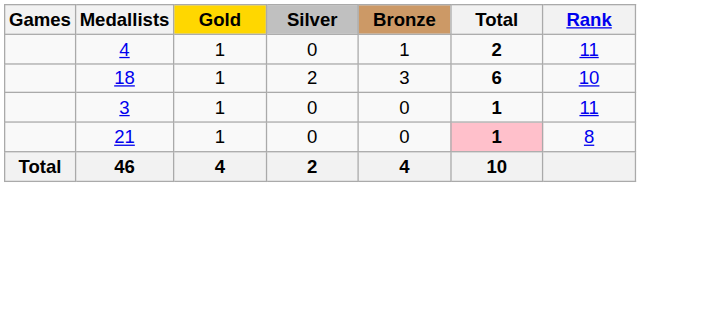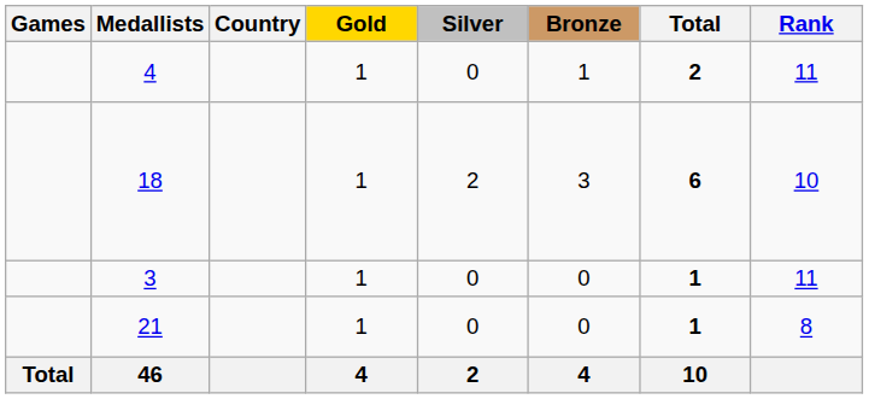 <table class="wikitable" style="text-align:center; font-size:90%;">
 <tr>
 <th>Games</th>
 <th>Medallists</th>
+<th>Country</th>
 <td style="background:gold; width:4.5em; font-weight:bold;">Gold</td>
 <td style="background:silver; width:4.5em; font-weight:bold;">Silver</td>
 <td style="background:#cc9966; width:4.5em; font-weight:bold;">Bronze</td>
 <th style="width:4.5em; font-weight:bold;">Total</th>
 <th style="width:4.5em; font-weight:bold;"><a href='#'>Rank</a></th>
 </tr>
 <tr>
 <td align=left></td>
 <td><a href='#'>4</a></td>
+<td> <br>  <br> </td>
 <td>1</td>
 <td>0</td>
 <td>1</td>
 <td><strong>2</strong></td>
 <td><a href='#'>11</a></td>
 </tr>
 <tr>
 <td align=left></td>
 <td><a href='#'>18</a></td>
+<td> <br>  <br>  <br>  <br>  <br>  <br> </td>
 <td>1</td>
 <td>2</td>
 <td>3</td>
 <td><strong>6</strong></td>
 <td><a href='#'>10</a></td>
 </tr>
 <tr>
 <td align=left></td>
 <td><a href='#'>3</a></td>
+<td> <br> </td>
 <td>1</td>
 <td>0</td>
 <td>0</td>
 <td><strong>1</strong></td>
 <td><a href='#'>11</a></td>
 </tr>
 <tr>
 <td align=left></td>
 <td><a href='#'>21</a></td>
+<td> <br>  <br> </td>
 <td>1</td>
 <td>0</td>
 <td>0</td>
-<td style="background: pink;"><strong>1</strong></td>
+<td><strong>1</strong></td>
 <td><a href='#'>8</a></td>
 </tr>
 <tr>
 <th>Total</th>
 <th>46</th>
+<th></th>
 <th>4</th>
 <th>2</th>
 <th>4</th>
 <th>10</th>
 <th></th>
 </tr>
 </table>
